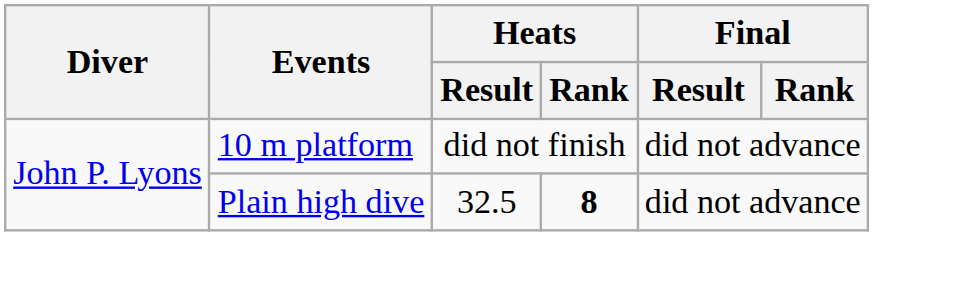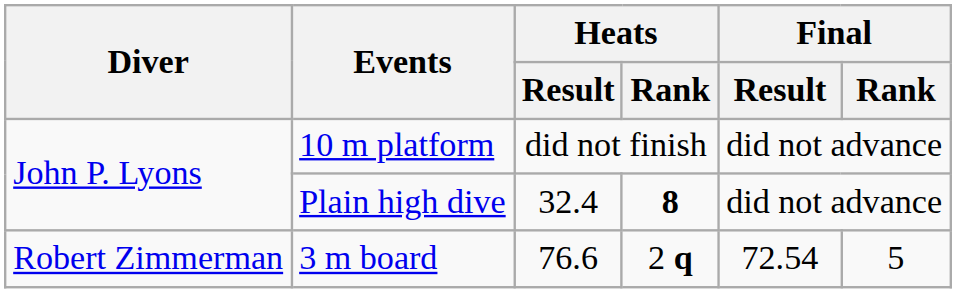 <table class=wikitable style="font-size:90%">
 <tr>
 <th rowspan="2">Diver</th>
 <th rowspan="2">Events</th>
 <th colspan="2">Heats</th>
 <th colspan="2">Final</th>
 </tr>
 <tr>
 <th>Result</th>
 <th>Rank</th>
 <th>Result</th>
 <th>Rank</th>
 </tr>
 <tr>
 <td rowspan=2><a href='#'>John P. Lyons</a></td>
 <td><a href='#'>10 m platform</a></td>
 <td align=center colspan=2>did not finish</td>
 <td align=center colspan=2>did not advance</td>
 </tr>
 <tr>
 <td><a href='#'>Plain high dive</a></td>
-<td align=center>32.5</td>
+<td align=center>32.4</td>
 <td align=center><strong>8</strong></td>
 <td align=center colspan=2>did not advance</td>
 </tr>
+<tr>
+<td><a href='#'>Robert Zimmerman</a></td>
+<td><a href='#'>3 m board</a></td>
+<td align=center>76.6</td>
+<td align=center>2 <strong>q</strong></td>
+<td align=center>72.54</td>
+<td align=center>5</td>
+</tr>
 </table>
